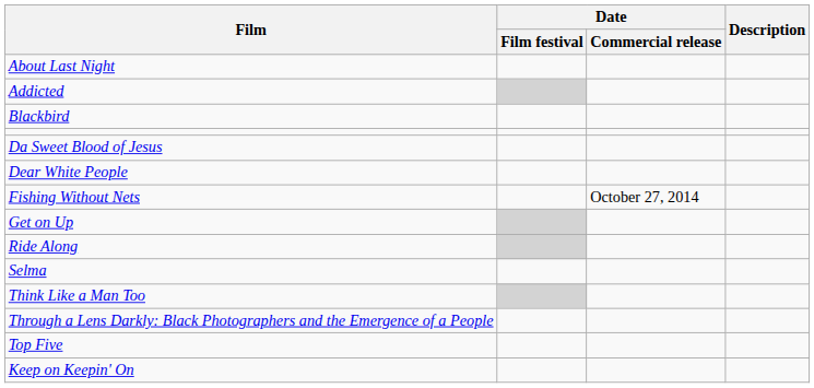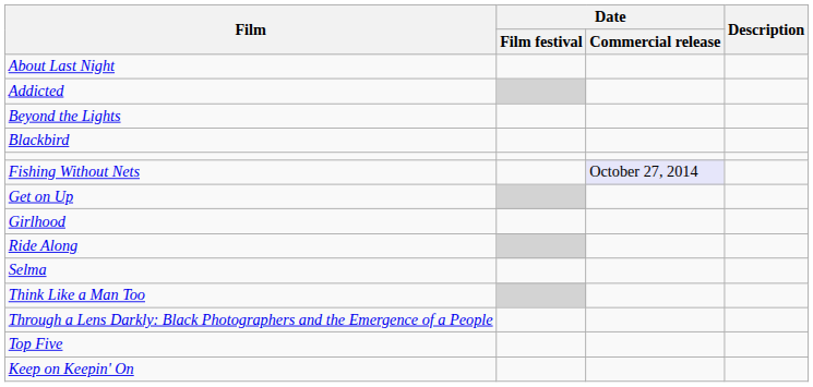 <table class="wikitable sortable">
 <tr style="background:#ccc; text-align:center;">
 <th scope="col" rowspan="2">Film</th>
 <th scope="col" colspan="2">Date</th>
 <th scope="col" rowspan="2" class="unsortable">Description</th>
 </tr>
 <tr>
 <th>Film festival</th>
 <th>Commercial release</th>
 </tr>
 <tr>
 <td><em><a href='#'>About Last Night</a></em></td>
 <td></td>
 <td></td>
 <td></td>
 </tr>
 <tr>
 <td><em><a href='#'>Addicted</a></em></td>
 <td style="background: lightgray"></td>
 <td></td>
 <td></td>
 </tr>
 <tr>
+<td><em><a href='#'>Beyond the Lights</a></em></td>
+<td></td>
+<td></td>
+<td></td>
+</tr>
+<tr>
 <td><em><a href='#'>Blackbird</a></em></td>
 <td></td>
 <td></td>
 <td></td>
 </tr>
 <tr>
 <td><em></em></td>
 <td></td>
 <td></td>
 <td></td>
 </tr>
 <tr>
-<td><em><a href='#'>Da Sweet Blood of Jesus</a></em></td>
-<td></td>
-<td></td>
-<td></td>
-</tr>
-<tr>
-<td><em><a href='#'>Dear White People</a></em></td>
-<td></td>
-<td></td>
-<td></td>
-</tr>
-<tr>
 <td><em><a href='#'>Fishing Without Nets</a></em></td>
 <td></td>
-<td>October 27, 2014</td>
+<td style="background: lavender;">October 27, 2014</td>
 <td></td>
 </tr>
 <tr>
 <td><em><a href='#'>Get on Up</a></em></td>
 <td style="background: lightgray"></td>
+<td></td>
+<td></td>
+</tr>
+<tr>
+<td><em><a href='#'>Girlhood</a></em></td>
+<td></td>
 <td></td>
 <td></td>
 </tr>
 <tr>
 <td><em><a href='#'>Ride Along</a></em></td>
 <td style="background: lightgray"></td>
 <td></td>
 <td></td>
 </tr>
 <tr>
 <td><em><a href='#'>Selma</a></em></td>
 <td></td>
 <td></td>
 <td></td>
 </tr>
 <tr>
 <td><em><a href='#'>Think Like a Man Too</a></em></td>
 <td style="background: lightgray"></td>
 <td></td>
 <td></td>
 </tr>
 <tr>
 <td><em><a href='#'>Through a Lens Darkly: Black Photographers and the Emergence of a People</a></em></td>
 <td></td>
 <td></td>
 <td></td>
 </tr>
 <tr>
 <td><em><a href='#'>Top Five</a></em></td>
 <td></td>
 <td></td>
 <td></td>
 </tr>
 <tr>
 <td><em><a href='#'>Keep on Keepin' On</a></em></td>
 <td></td>
 <td></td>
 <td></td>
 </tr>
 </table>
